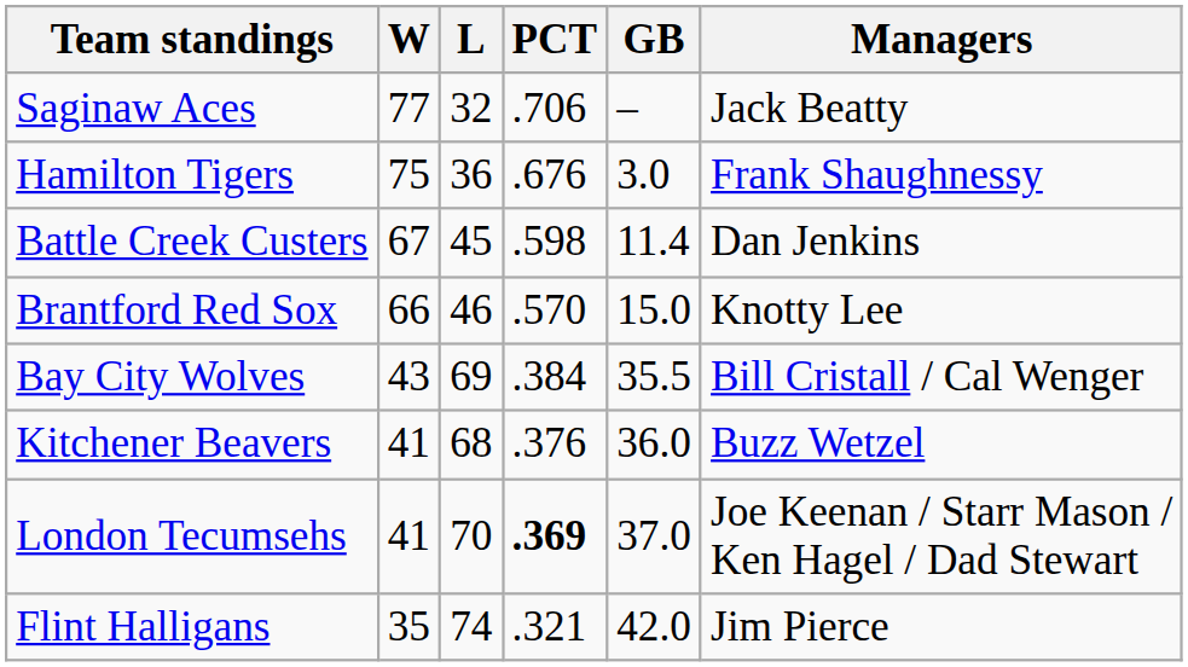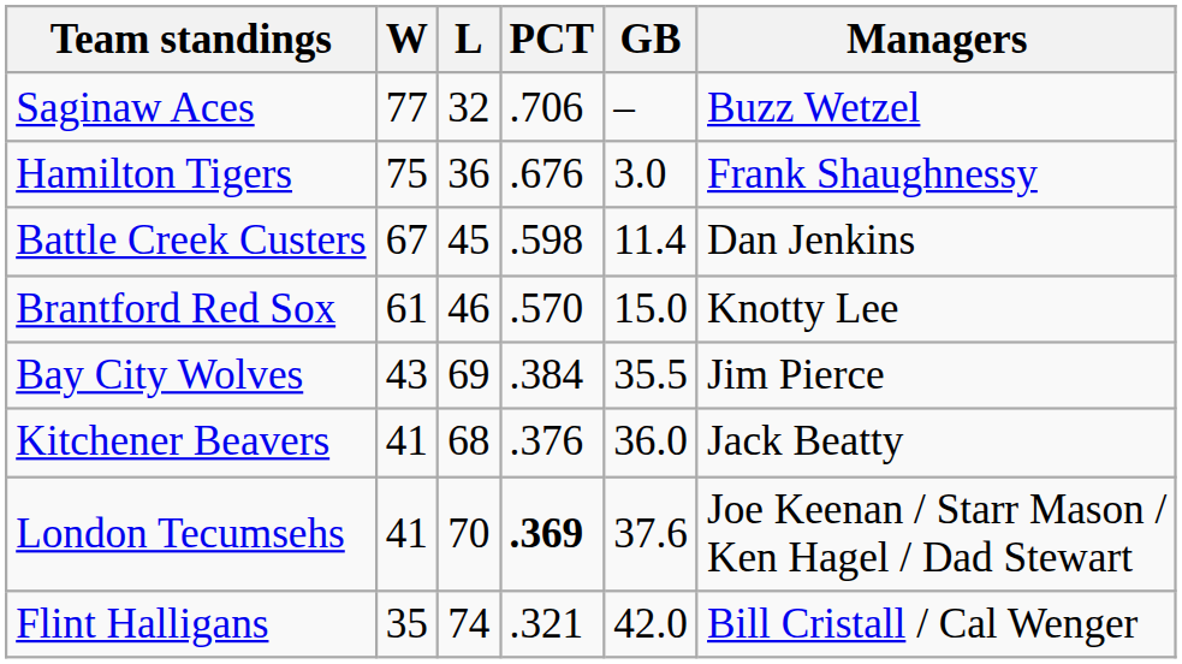 <table class="wikitable">
 <tr>
 <th>Team standings</th>
 <th>W</th>
 <th>L</th>
 <th>PCT</th>
 <th>GB</th>
 <th>Managers</th>
 </tr>
 <tr>
 <td><a href='#'>Saginaw Aces</a></td>
 <td>77</td>
 <td>32</td>
 <td>.706</td>
 <td>–</td>
-<td>Jack Beatty</td>
+<td><a href='#'>Buzz Wetzel</a></td>
 </tr>
 <tr>
 <td><a href='#'>Hamilton Tigers</a></td>
 <td>75</td>
 <td>36</td>
 <td>.676</td>
 <td>3.0</td>
 <td><a href='#'>Frank Shaughnessy</a></td>
 </tr>
 <tr>
 <td><a href='#'>Battle Creek Custers</a></td>
 <td>67</td>
 <td>45</td>
 <td>.598</td>
 <td>11.4</td>
 <td>Dan Jenkins</td>
 </tr>
 <tr>
 <td><a href='#'>Brantford Red Sox</a></td>
-<td>66</td>
+<td>61</td>
 <td>46</td>
 <td>.570</td>
 <td>15.0</td>
 <td>Knotty Lee</td>
 </tr>
 <tr>
 <td><a href='#'>Bay City Wolves</a></td>
 <td>43</td>
 <td>69</td>
 <td>.384</td>
 <td>35.5</td>
-<td><a href='#'>Bill Cristall</a> / Cal Wenger</td>
+<td>Jim Pierce</td>
 </tr>
 <tr>
 <td><a href='#'>Kitchener Beavers</a></td>
 <td>41</td>
 <td>68</td>
 <td>.376</td>
 <td>36.0</td>
-<td><a href='#'>Buzz Wetzel</a></td>
+<td>Jack Beatty</td>
 </tr>
 <tr>
 <td><a href='#'>London Tecumsehs</a></td>
 <td>41</td>
 <td>70</td>
 <td><strong>.369</strong></td>
-<td>37.0</td>
+<td>37.6</td>
 <td>Joe Keenan / Starr Mason /<br> Ken Hagel / Dad Stewart</td>
 </tr>
 <tr>
 <td><a href='#'>Flint Halligans</a></td>
 <td>35</td>
 <td>74</td>
 <td>.321</td>
 <td>42.0</td>
-<td>Jim Pierce</td>
+<td><a href='#'>Bill Cristall</a> / Cal Wenger</td>
 </tr>
 </table>
